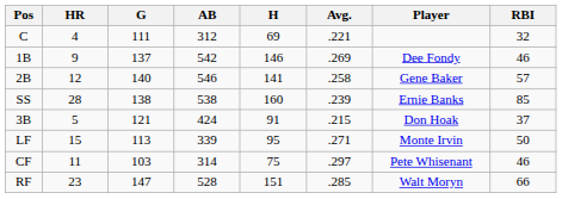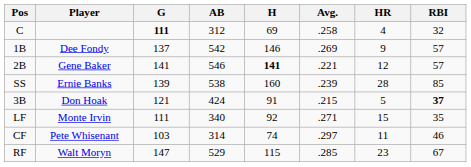 <table class="wikitable sortable">
 <tr>
 <th bgcolor="#DDDDFF" width="5%">Pos</th>
-<th bgcolor="#DDDDFF" width="9%">HR</th>
+<th bgcolor="#DDDDFF" width="16%">Player</th>
 <th bgcolor="#DDDDFF" width="9%">G</th>
 <th bgcolor="#DDDDFF" width="9%">AB</th>
 <th bgcolor="#DDDDFF" width="9%">H</th>
 <th bgcolor="#DDDDFF" width="9%">Avg.</th>
-<th bgcolor="#DDDDFF" width="16%">Player</th>
+<th bgcolor="#DDDDFF" width="9%">HR</th>
 <th bgcolor="#DDDDFF" width="9%">RBI</th>
 </tr>
 <tr align="center">
 <td>C</td>
-<td>4</td>
-<td>111</td>
+<td></td>
+<td><strong>111</strong></td>
 <td>312</td>
 <td>69</td>
-<td>.221</td>
-<td></td>
+<td>.258</td>
+<td>4</td>
 <td>32</td>
 </tr>
 <tr align="center">
 <td>1B</td>
-<td>9</td>
+<td><a href='#'>Dee Fondy</a></td>
 <td>137</td>
 <td>542</td>
 <td>146</td>
 <td>.269</td>
-<td><a href='#'>Dee Fondy</a></td>
-<td>46</td>
+<td>9</td>
+<td>57</td>
 </tr>
 <tr align="center">
 <td>2B</td>
+<td><a href='#'>Gene Baker</a></td>
+<td>141</td>
+<td>546</td>
+<td><strong>141</strong></td>
+<td>.221</td>
 <td>12</td>
-<td>140</td>
-<td>546</td>
-<td>141</td>
-<td>.258</td>
-<td><a href='#'>Gene Baker</a></td>
 <td>57</td>
 </tr>
 <tr align="center">
 <td>SS</td>
-<td>28</td>
-<td>138</td>
+<td><a href='#'>Ernie Banks</a></td>
+<td>139</td>
 <td>538</td>
 <td>160</td>
 <td>.239</td>
-<td><a href='#'>Ernie Banks</a></td>
+<td>28</td>
 <td>85</td>
 </tr>
 <tr align="center">
 <td>3B</td>
-<td>5</td>
+<td><a href='#'>Don Hoak</a></td>
 <td>121</td>
 <td>424</td>
 <td>91</td>
 <td>.215</td>
-<td><a href='#'>Don Hoak</a></td>
-<td>37</td>
+<td>5</td>
+<td><strong>37</strong></td>
 </tr>
 <tr align="center">
 <td>LF</td>
+<td><a href='#'>Monte Irvin</a></td>
+<td>111</td>
+<td>340</td>
+<td>92</td>
+<td>.271</td>
 <td>15</td>
-<td>113</td>
-<td>339</td>
-<td>95</td>
-<td>.271</td>
-<td><a href='#'>Monte Irvin</a></td>
-<td>50</td>
+<td>35</td>
 </tr>
 <tr align="center">
 <td>CF</td>
-<td>11</td>
+<td><a href='#'>Pete Whisenant</a></td>
 <td>103</td>
 <td>314</td>
-<td>75</td>
+<td>74</td>
 <td>.297</td>
-<td><a href='#'>Pete Whisenant</a></td>
+<td>11</td>
 <td>46</td>
 </tr>
 <tr align="center">
 <td>RF</td>
+<td><a href='#'>Walt Moryn</a></td>
+<td>147</td>
+<td>529</td>
+<td>115</td>
+<td>.285</td>
 <td>23</td>
-<td>147</td>
-<td>528</td>
-<td>151</td>
-<td>.285</td>
-<td><a href='#'>Walt Moryn</a></td>
-<td>66</td>
+<td>67</td>
 </tr>
 </table>
